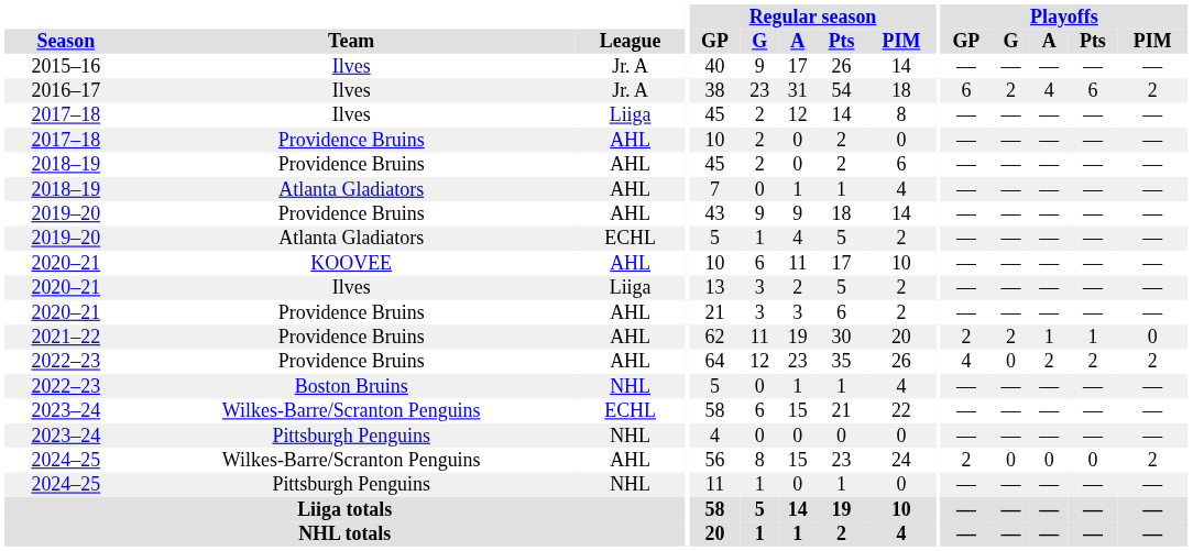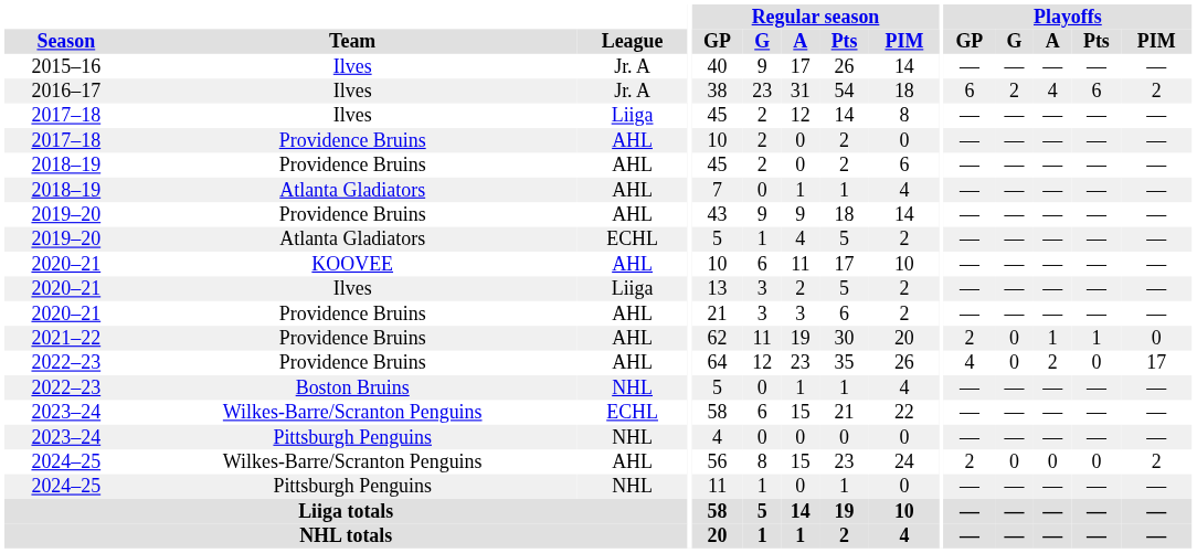 <table border="0" cellpadding="1" cellspacing="0" style="text-align:center; width:60em">
 <tr bgcolor="#e0e0e0">
 <th colspan="3" bgcolor="#ffffff"></th>
 <th rowspan="99" bgcolor="#ffffff"></th>
 <th colspan="5"><a href='#'>Regular season</a></th>
 <th rowspan="99" bgcolor="#ffffff"></th>
 <th colspan="5"><a href='#'>Playoffs</a></th>
 </tr>
 <tr bgcolor="#e0e0e0">
 <th><a href='#'>Season</a></th>
 <th>Team</th>
 <th>League</th>
 <th>GP</th>
 <th><a href='#'>G</a></th>
 <th><a href='#'>A</a></th>
 <th><a href='#'>Pts</a></th>
 <th><a href='#'>PIM</a></th>
 <th>GP</th>
 <th>G</th>
 <th>A</th>
 <th>Pts</th>
 <th>PIM</th>
 </tr>
 <tr>
 <td>2015–16</td>
 <td><a href='#'>Ilves</a></td>
 <td>Jr. A</td>
 <td>40</td>
 <td>9</td>
 <td>17</td>
 <td>26</td>
 <td>14</td>
 <td>—</td>
 <td>—</td>
 <td>—</td>
 <td>—</td>
 <td>—</td>
 </tr>
 <tr bgcolor="#f0f0f0">
 <td>2016–17</td>
 <td>Ilves</td>
 <td>Jr. A</td>
 <td>38</td>
 <td>23</td>
 <td>31</td>
 <td>54</td>
 <td>18</td>
 <td>6</td>
 <td>2</td>
 <td>4</td>
 <td>6</td>
 <td>2</td>
 </tr>
 <tr>
 <td><a href='#'>2017–18</a></td>
 <td>Ilves</td>
 <td><a href='#'>Liiga</a></td>
 <td>45</td>
 <td>2</td>
 <td>12</td>
 <td>14</td>
 <td>8</td>
 <td>—</td>
 <td>—</td>
 <td>—</td>
 <td>—</td>
 <td>—</td>
 </tr>
 <tr bgcolor="#f0f0f0">
 <td><a href='#'>2017–18</a></td>
 <td><a href='#'>Providence Bruins</a></td>
 <td><a href='#'>AHL</a></td>
 <td>10</td>
 <td>2</td>
 <td>0</td>
 <td>2</td>
 <td>0</td>
 <td>—</td>
 <td>—</td>
 <td>—</td>
 <td>—</td>
 <td>—</td>
 </tr>
 <tr>
 <td><a href='#'>2018–19</a></td>
 <td>Providence Bruins</td>
 <td>AHL</td>
 <td>45</td>
 <td>2</td>
 <td>0</td>
 <td>2</td>
 <td>6</td>
 <td>—</td>
 <td>—</td>
 <td>—</td>
 <td>—</td>
 <td>—</td>
 </tr>
 <tr bgcolor="#f0f0f0">
 <td><a href='#'>2018–19</a></td>
 <td><a href='#'>Atlanta Gladiators</a></td>
 <td>AHL</td>
 <td>7</td>
 <td>0</td>
 <td>1</td>
 <td>1</td>
 <td>4</td>
 <td>—</td>
 <td>—</td>
 <td>—</td>
 <td>—</td>
 <td>—</td>
 </tr>
 <tr>
 <td><a href='#'>2019–20</a></td>
 <td>Providence Bruins</td>
 <td>AHL</td>
 <td>43</td>
 <td>9</td>
 <td>9</td>
 <td>18</td>
 <td>14</td>
 <td>—</td>
 <td>—</td>
 <td>—</td>
 <td>—</td>
 <td>—</td>
 </tr>
 <tr bgcolor="#f0f0f0">
 <td><a href='#'>2019–20</a></td>
 <td>Atlanta Gladiators</td>
 <td>ECHL</td>
 <td>5</td>
 <td>1</td>
 <td>4</td>
 <td>5</td>
 <td>2</td>
 <td>—</td>
 <td>—</td>
 <td>—</td>
 <td>—</td>
 <td>—</td>
 </tr>
 <tr>
 <td><a href='#'>2020–21</a></td>
 <td><a href='#'>KOOVEE</a></td>
 <td><a href='#'>AHL</a></td>
 <td>10</td>
 <td>6</td>
 <td>11</td>
 <td>17</td>
 <td>10</td>
 <td>—</td>
 <td>—</td>
 <td>—</td>
 <td>—</td>
 <td>—</td>
 </tr>
 <tr bgcolor="#f0f0f0">
 <td><a href='#'>2020–21</a></td>
 <td>Ilves</td>
 <td>Liiga</td>
 <td>13</td>
 <td>3</td>
 <td>2</td>
 <td>5</td>
 <td>2</td>
 <td>—</td>
 <td>—</td>
 <td>—</td>
 <td>—</td>
 <td>—</td>
 </tr>
 <tr>
 <td><a href='#'>2020–21</a></td>
 <td>Providence Bruins</td>
 <td>AHL</td>
 <td>21</td>
 <td>3</td>
 <td>3</td>
 <td>6</td>
 <td>2</td>
 <td>—</td>
 <td>—</td>
 <td>—</td>
 <td>—</td>
 <td>—</td>
 </tr>
 <tr bgcolor="#f0f0f0">
 <td><a href='#'>2021–22</a></td>
 <td>Providence Bruins</td>
 <td>AHL</td>
 <td>62</td>
 <td>11</td>
 <td>19</td>
 <td>30</td>
 <td>20</td>
 <td>2</td>
-<td>2</td>
+<td>0</td>
 <td>1</td>
 <td>1</td>
 <td>0</td>
 </tr>
 <tr>
 <td><a href='#'>2022–23</a></td>
 <td>Providence Bruins</td>
 <td>AHL</td>
 <td>64</td>
 <td>12</td>
 <td>23</td>
 <td>35</td>
 <td>26</td>
 <td>4</td>
 <td>0</td>
 <td>2</td>
-<td>2</td>
-<td>2</td>
+<td>0</td>
+<td>17</td>
 </tr>
 <tr bgcolor="#f0f0f0">
 <td><a href='#'>2022–23</a></td>
 <td><a href='#'>Boston Bruins</a></td>
 <td><a href='#'>NHL</a></td>
 <td>5</td>
 <td>0</td>
 <td>1</td>
 <td>1</td>
 <td>4</td>
 <td>—</td>
 <td>—</td>
 <td>—</td>
 <td>—</td>
 <td>—</td>
 </tr>
 <tr>
 <td><a href='#'>2023–24</a></td>
 <td><a href='#'>Wilkes-Barre/Scranton Penguins</a></td>
 <td><a href='#'>ECHL</a></td>
 <td>58</td>
 <td>6</td>
 <td>15</td>
 <td>21</td>
 <td>22</td>
 <td>—</td>
 <td>—</td>
 <td>—</td>
 <td>—</td>
 <td>—</td>
 </tr>
 <tr bgcolor="#f0f0f0">
 <td><a href='#'>2023–24</a></td>
 <td><a href='#'>Pittsburgh Penguins</a></td>
 <td>NHL</td>
 <td>4</td>
 <td>0</td>
 <td>0</td>
 <td>0</td>
 <td>0</td>
 <td>—</td>
 <td>—</td>
 <td>—</td>
 <td>—</td>
 <td>—</td>
 </tr>
 <tr>
 <td><a href='#'>2024–25</a></td>
 <td>Wilkes-Barre/Scranton Penguins</td>
 <td>AHL</td>
 <td>56</td>
 <td>8</td>
 <td>15</td>
 <td>23</td>
 <td>24</td>
 <td>2</td>
 <td>0</td>
 <td>0</td>
 <td>0</td>
 <td>2</td>
 </tr>
 <tr bgcolor="#f0f0f0">
 <td><a href='#'>2024–25</a></td>
 <td>Pittsburgh Penguins</td>
 <td>NHL</td>
 <td>11</td>
 <td>1</td>
 <td>0</td>
 <td>1</td>
 <td>0</td>
 <td>—</td>
 <td>—</td>
 <td>—</td>
 <td>—</td>
 <td>—</td>
 </tr>
 <tr bgcolor="#e0e0e0">
 <th colspan="3">Liiga totals</th>
 <th>58</th>
 <th>5</th>
 <th>14</th>
 <th>19</th>
 <th>10</th>
 <th>—</th>
 <th>—</th>
 <th>—</th>
 <th>—</th>
 <th>—</th>
 </tr>
 <tr bgcolor="#e0e0e0">
 <th colspan="3">NHL totals</th>
 <th>20</th>
 <th>1</th>
 <th>1</th>
 <th>2</th>
 <th>4</th>
 <th>—</th>
 <th>—</th>
 <th>—</th>
 <th>—</th>
 <th>—</th>
 </tr>
 </table>
